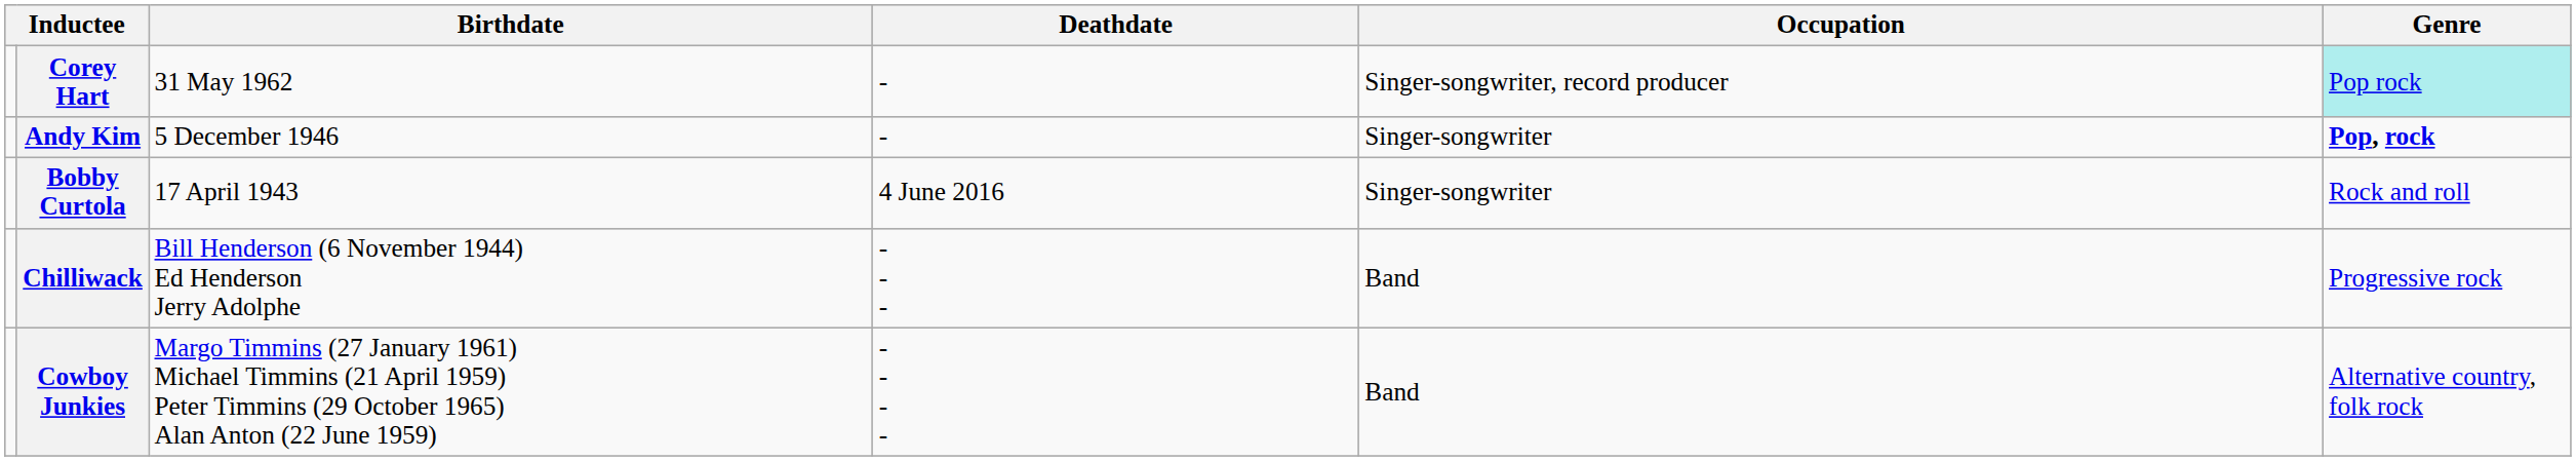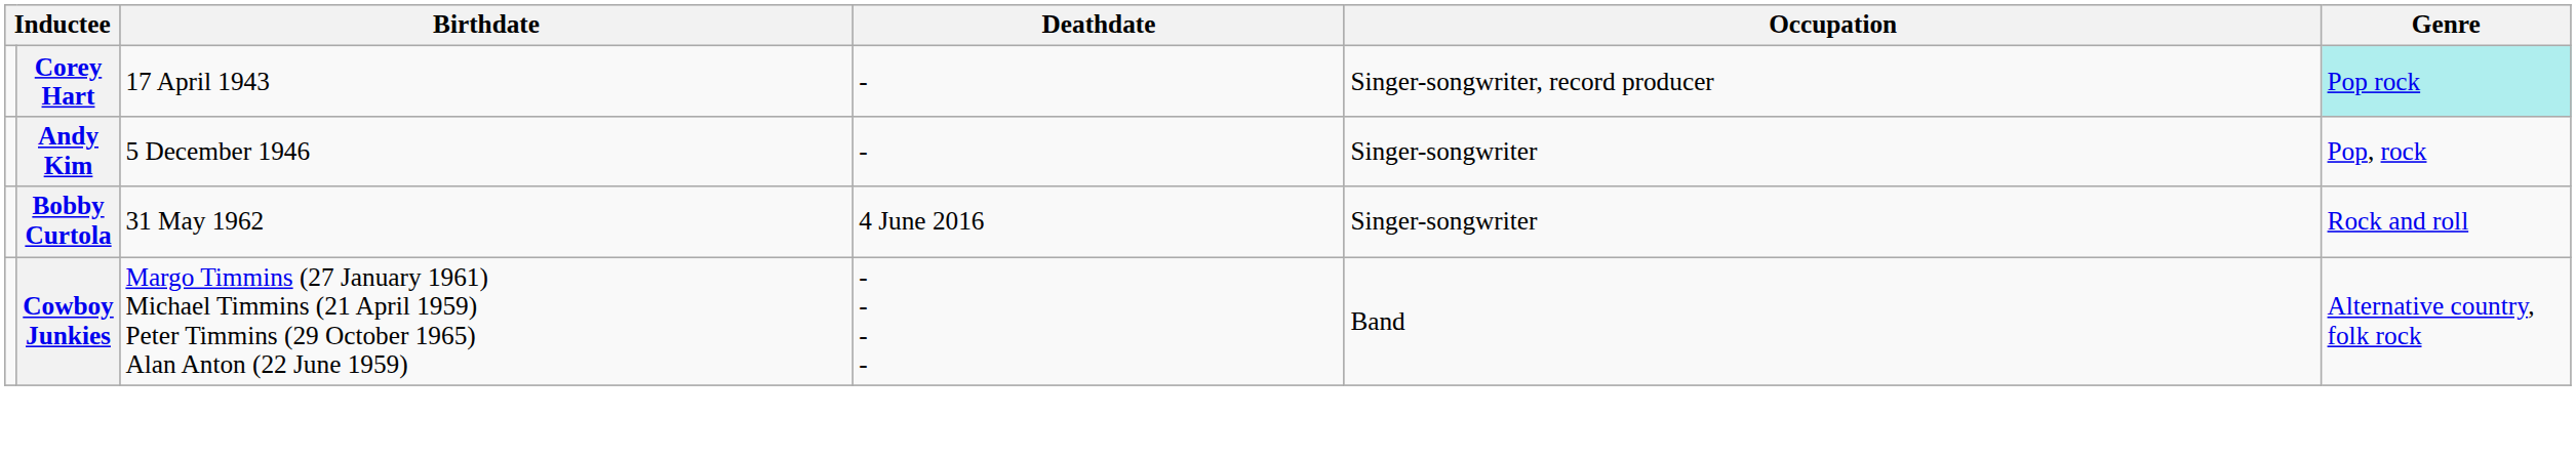 <table class="wikitable" width="100%">
 <tr>
 <th colspan=2>Inductee</th>
 <th width="30%">Birthdate</th>
 <th width="20%">Deathdate</th>
 <th width="40%">Occupation</th>
 <th width="40%">Genre</th>
 </tr>
 <tr>
 <td></td>
 <th><a href='#'>Corey Hart</a></th>
-<td>31 May 1962</td>
+<td>17 April 1943</td>
 <td>-</td>
 <td>Singer-songwriter, record producer</td>
 <td style="background: paleturquoise;"><a href='#'>Pop rock</a></td>
 </tr>
 <tr>
 <td></td>
 <th><a href='#'>Andy Kim</a></th>
 <td>5 December 1946</td>
 <td>-</td>
 <td>Singer-songwriter</td>
-<td><strong><a href='#'>Pop</a>, <a href='#'>rock</a></strong></td>
+<td><a href='#'>Pop</a>, <a href='#'>rock</a></td>
 </tr>
 <tr>
 <td></td>
 <th><a href='#'>Bobby Curtola</a></th>
-<td>17 April 1943</td>
+<td>31 May 1962</td>
 <td>4 June 2016</td>
 <td>Singer-songwriter</td>
 <td><a href='#'>Rock and roll</a></td>
-</tr>
-<tr>
-<td></td>
-<th><a href='#'>Chilliwack</a></th>
-<td><a href='#'>Bill Henderson</a> (6 November 1944) <br> Ed Henderson <br> Jerry Adolphe</td>
-<td>- <br> - <br> -</td>
-<td>Band</td>
-<td><a href='#'>Progressive rock</a></td>
 </tr>
 <tr>
 <td></td>
 <th><a href='#'>Cowboy Junkies</a></th>
 <td><a href='#'>Margo Timmins</a> (27 January 1961) <br> Michael Timmins (21 April 1959) <br> Peter Timmins (29 October 1965) <br> Alan Anton (22 June 1959)</td>
 <td>- <br> - <br> - <br> -</td>
 <td>Band</td>
 <td><a href='#'>Alternative country</a>, <a href='#'>folk rock</a></td>
 </tr>
 </table>
